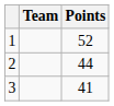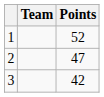 <table class="wikitable sortable">
 <tr>
 <th></th>
 <th>Team</th>
 <th>Points</th>
 </tr>
 <tr>
 <td align=center>1</td>
 <td></td>
 <td align=center>52</td>
 </tr>
 <tr>
 <td align=center>2</td>
 <td></td>
-<td align=center>44</td>
+<td align=center>47</td>
 </tr>
 <tr>
 <td align=center>3</td>
 <td></td>
-<td align=center>41</td>
+<td align=center>42</td>
 </tr>
 </table>
